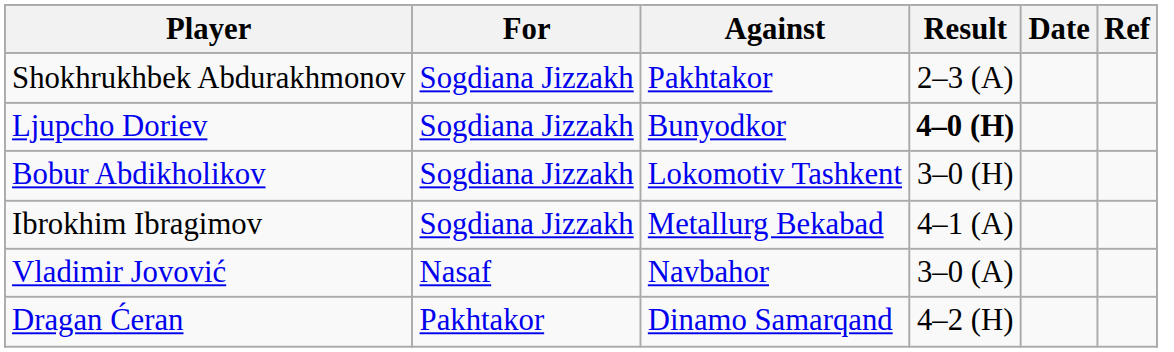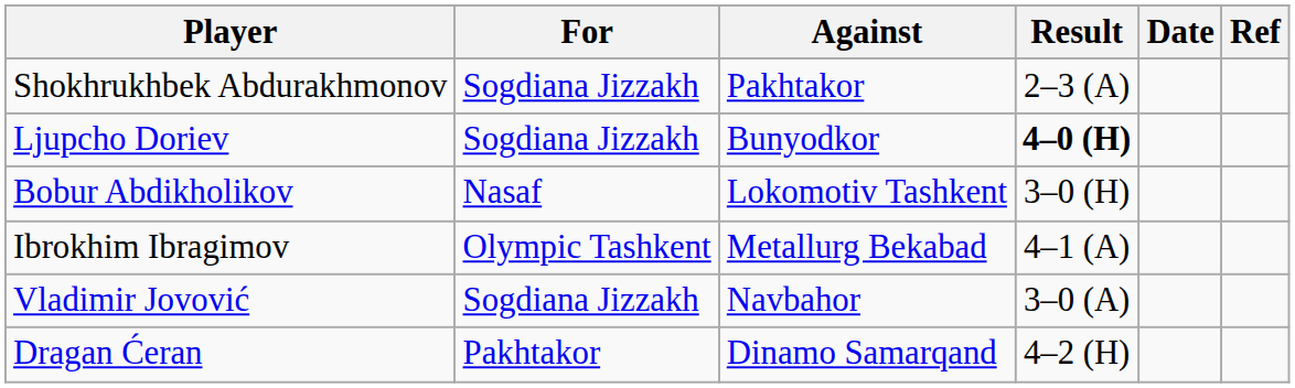 <table class="wikitable sortable">
 <tr>
 <th>Player</th>
 <th>For</th>
 <th>Against</th>
 <th style="text-align:center">Result</th>
 <th>Date</th>
 <th>Ref</th>
 </tr>
 <tr>
 <td> Shokhrukhbek Abdurakhmonov</td>
 <td><a href='#'>Sogdiana Jizzakh</a></td>
 <td><a href='#'>Pakhtakor</a></td>
 <td style="text-align:center;">2–3 (A)</td>
 <td></td>
 <td></td>
 </tr>
 <tr>
 <td> <a href='#'>Ljupcho Doriev</a></td>
 <td><a href='#'>Sogdiana Jizzakh</a></td>
 <td><a href='#'>Bunyodkor</a></td>
 <td style="text-align:center;"><strong>4–0 (H)</strong></td>
 <td></td>
 <td></td>
 </tr>
 <tr>
 <td> <a href='#'>Bobur Abdikholikov</a></td>
-<td><a href='#'>Sogdiana Jizzakh</a></td>
+<td><a href='#'>Nasaf</a></td>
 <td><a href='#'>Lokomotiv Tashkent</a></td>
 <td style="text-align:center;">3–0 (H)</td>
 <td></td>
 <td></td>
 </tr>
 <tr>
 <td> Ibrokhim Ibragimov</td>
-<td><a href='#'>Sogdiana Jizzakh</a></td>
+<td><a href='#'>Olympic Tashkent</a></td>
 <td><a href='#'>Metallurg Bekabad</a></td>
 <td style="text-align:center;">4–1 (A)</td>
 <td></td>
 <td></td>
 </tr>
 <tr>
 <td> <a href='#'>Vladimir Jovović</a></td>
-<td><a href='#'>Nasaf</a></td>
+<td><a href='#'>Sogdiana Jizzakh</a></td>
 <td><a href='#'>Navbahor</a></td>
 <td style="text-align:center;">3–0 (A)</td>
 <td></td>
 <td></td>
 </tr>
 <tr>
 <td> <a href='#'>Dragan Ćeran</a></td>
 <td><a href='#'>Pakhtakor</a></td>
 <td><a href='#'>Dinamo Samarqand</a></td>
 <td style="text-align:center;">4–2 (H)</td>
 <td></td>
 <td></td>
 </tr>
 </table>
